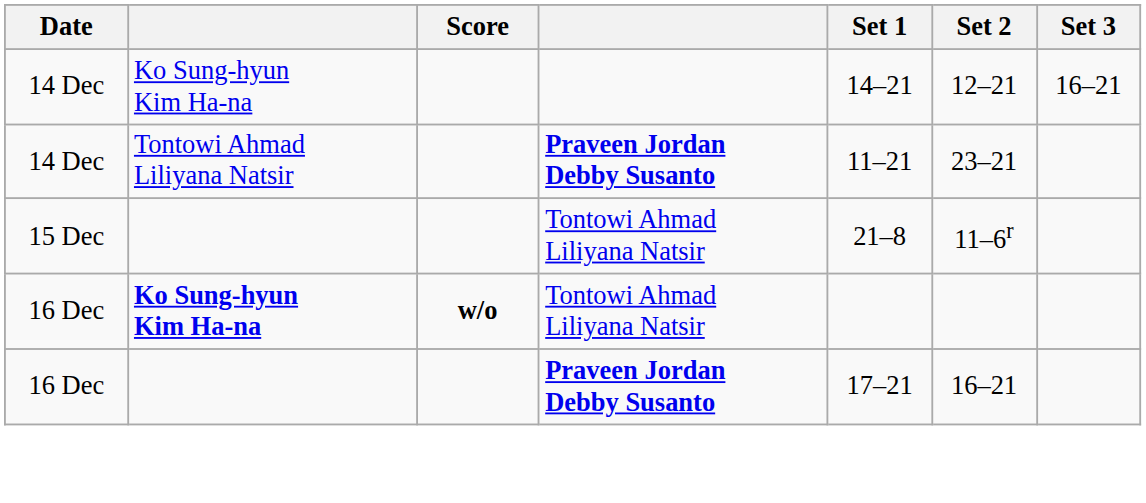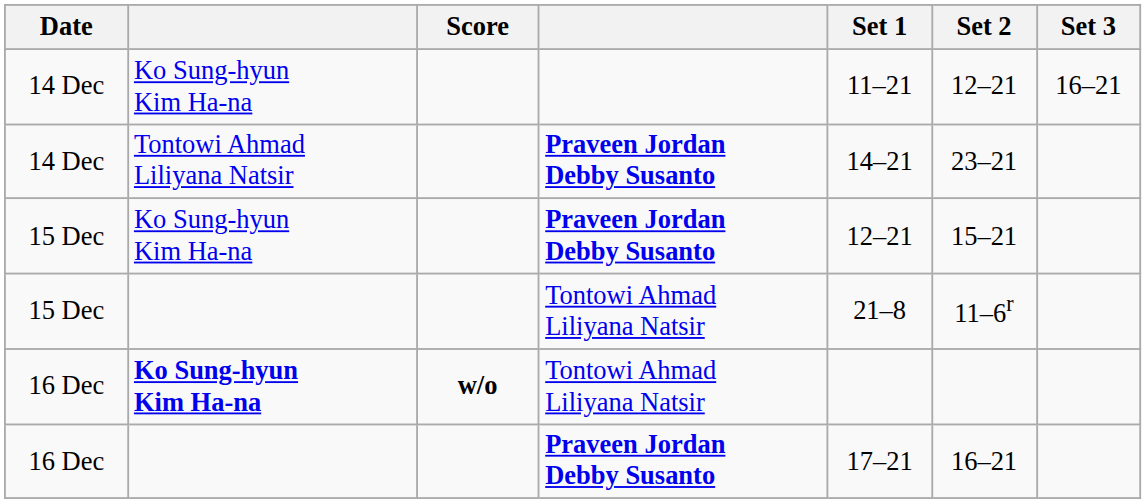 <table class="wikitable" style="text-align: center; font-size:90% ">
 <tr>
 <th width="60">Date</th>
 <th align="right" width="150"></th>
 <th width="60">Score</th>
 <th align="left" width="150"></th>
 <th width="50">Set 1</th>
 <th width="50">Set 2</th>
 <th width="50">Set 3</th>
 </tr>
 <tr>
 <td>14 Dec</td>
 <td align=left> <a href='#'>Ko Sung-hyun</a><br> <a href='#'>Kim Ha-na</a></td>
 <td align=center></td>
 <td align=left><strong></strong></td>
-<td>14–21</td>
+<td>11–21</td>
 <td>12–21</td>
 <td>16–21</td>
 </tr>
 <tr>
 <td>14 Dec</td>
 <td align=left> <a href='#'>Tontowi Ahmad</a><br> <a href='#'>Liliyana Natsir</a></td>
 <td align=center></td>
 <td align=left><strong> <a href='#'>Praveen Jordan</a><br> <a href='#'>Debby Susanto</a></strong></td>
-<td>11–21</td>
+<td>14–21</td>
 <td>23–21</td>
+<td></td>
+</tr>
+<tr>
+<td>15 Dec</td>
+<td align=left> <a href='#'>Ko Sung-hyun</a><br> <a href='#'>Kim Ha-na</a></td>
+<td align=center></td>
+<td align=left><strong> <a href='#'>Praveen Jordan</a><br> <a href='#'>Debby Susanto</a></strong></td>
+<td>12–21</td>
+<td>15–21</td>
 <td></td>
 </tr>
 <tr>
 <td>15 Dec</td>
 <td align=left><strong></strong></td>
 <td align=center></td>
 <td align=left> <a href='#'>Tontowi Ahmad</a><br> <a href='#'>Liliyana Natsir</a></td>
 <td>21–8</td>
 <td>11–6<sup>r</sup></td>
 <td></td>
 </tr>
 <tr>
 <td>16 Dec</td>
 <td align=left><strong> <a href='#'>Ko Sung-hyun</a><br> <a href='#'>Kim Ha-na</a></strong></td>
 <td align=center><strong>w/o</strong></td>
 <td align=left> <a href='#'>Tontowi Ahmad</a><br> <a href='#'>Liliyana Natsir</a></td>
 <td></td>
 <td></td>
 <td></td>
 </tr>
 <tr>
 <td>16 Dec</td>
 <td align=left></td>
 <td align=center></td>
 <td align=left><strong> <a href='#'>Praveen Jordan</a><br> <a href='#'>Debby Susanto</a></strong></td>
 <td>17–21</td>
 <td>16–21</td>
 <td></td>
 </tr>
 </table>
